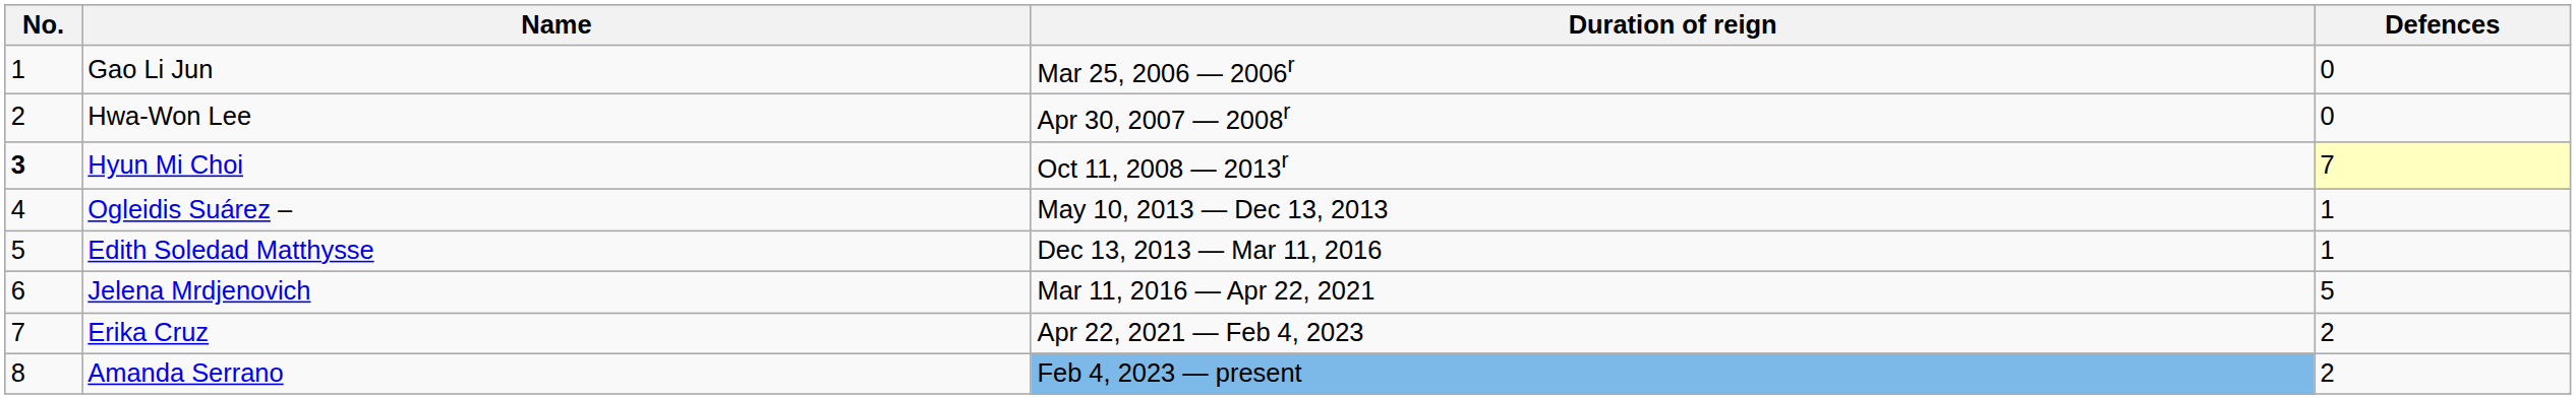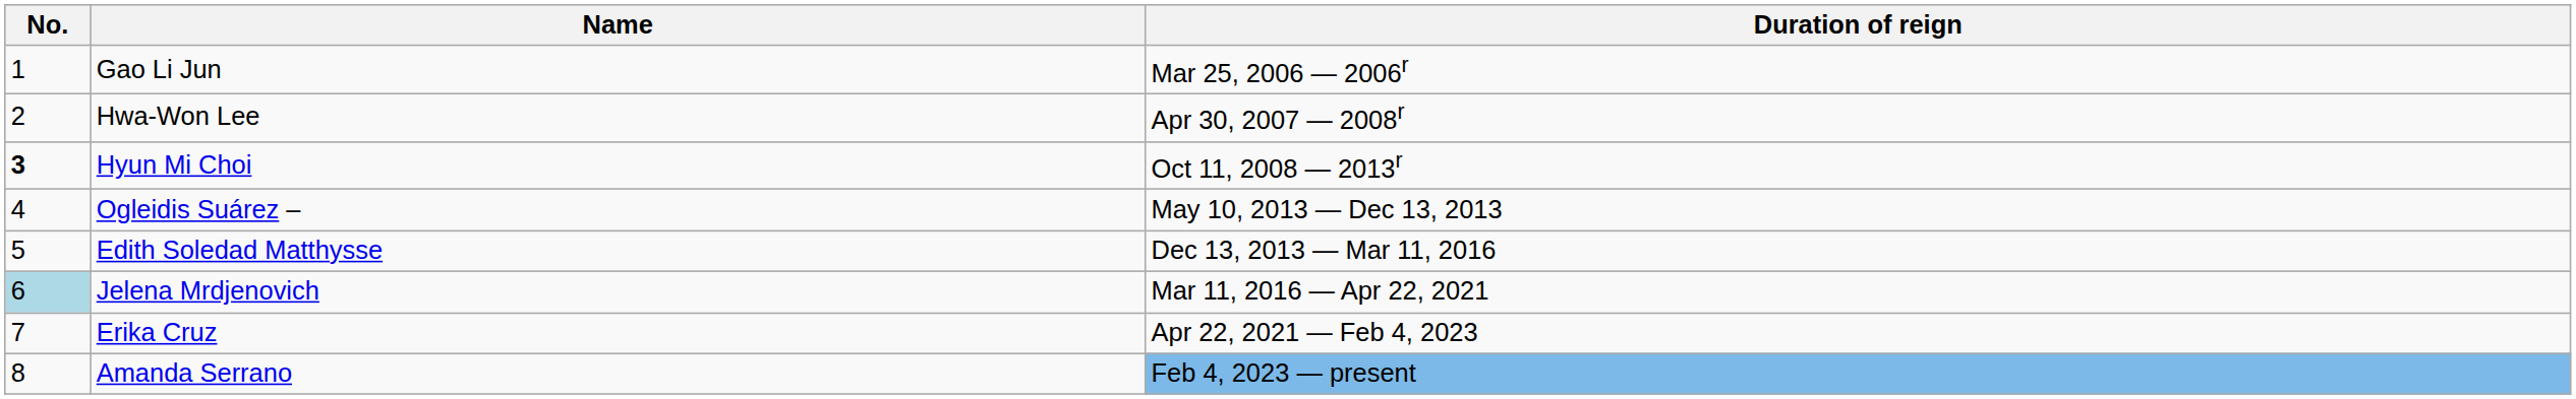 <table class="wikitable" width=80%>
 <tr>
 <th width=3%>No.</th>
 <th width=37%>Name</th>
 <th width=50%>Duration of reign</th>
-<th width=10%>Defences</th>
 </tr>
 <tr>
 <td>1</td>
 <td align=left> Gao Li Jun</td>
 <td>Mar 25, 2006 — 2006<sup>r</sup></td>
-<td>0</td>
 </tr>
 <tr>
 <td>2</td>
 <td align=left> Hwa-Won Lee</td>
 <td>Apr 30, 2007 — 2008<sup>r</sup></td>
-<td>0</td>
 </tr>
 <tr>
 <td><strong>3</strong></td>
 <td align=left> <a href='#'>Hyun Mi Choi</a></td>
 <td>Oct 11, 2008 — 2013<sup>r</sup></td>
-<td style="background:#ffffbf;" width=5px>7</td>
 </tr>
 <tr>
 <td>4</td>
 <td align=left> <a href='#'>Ogleidis Suárez</a> – </td>
 <td>May 10, 2013 — Dec 13, 2013</td>
-<td>1</td>
 </tr>
 <tr>
 <td>5</td>
 <td align=left> <a href='#'>Edith Soledad Matthysse</a></td>
 <td>Dec 13, 2013 — Mar 11, 2016</td>
-<td>1</td>
 </tr>
 <tr>
-<td>6</td>
+<td style="background: lightblue;">6</td>
 <td align=left> <a href='#'>Jelena Mrdjenovich</a> </td>
 <td>Mar 11, 2016 — Apr 22, 2021</td>
-<td>5</td>
 </tr>
 <tr>
 <td>7</td>
 <td align=left> <a href='#'>Erika Cruz</a></td>
 <td>Apr 22, 2021 — Feb 4, 2023</td>
-<td>2</td>
 </tr>
 <tr>
 <td>8</td>
 <td align=left> <a href='#'>Amanda Serrano</a></td>
 <td style="background:#7CB9E8;" width=5px>Feb 4, 2023 — present</td>
-<td>2</td>
 </tr>
 </table>
